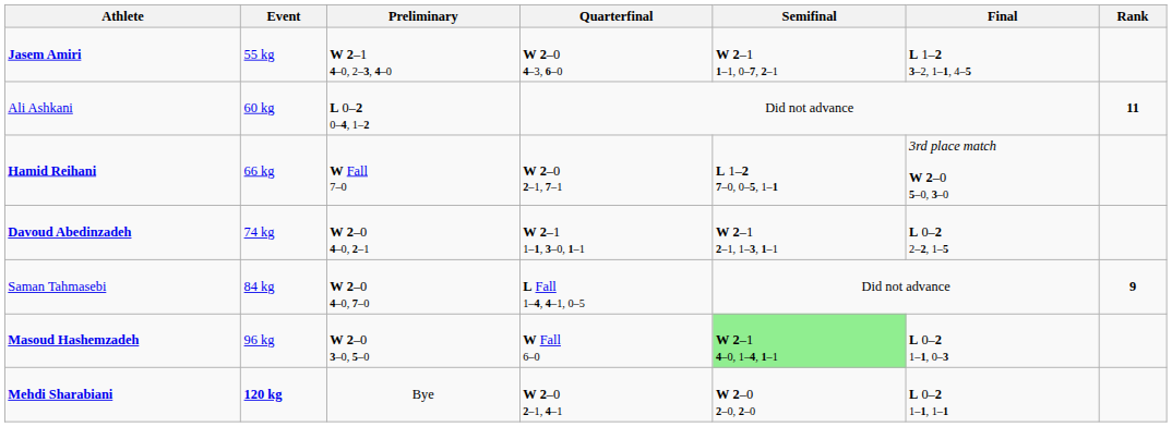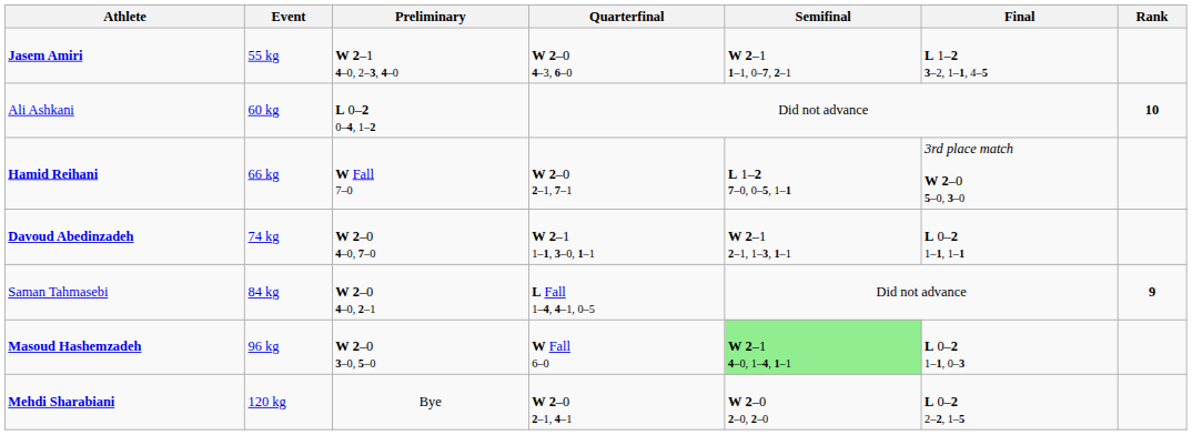 <table class="wikitable" width="98%" style="text-align:left; font-size:90%">
 <tr>
 <th width="11%">Athlete</th>
 <th width="4%">Event</th>
 <th width="9%">Preliminary</th>
 <th width="9%">Quarterfinal</th>
 <th width="9%">Semifinal</th>
 <th width="9%">Final</th>
 <th width="3%">Rank</th>
 </tr>
 <tr>
 <td><strong><a href='#'>Jasem Amiri</a></strong></td>
 <td><a href='#'>55 kg</a></td>
 <td><br><strong>W</strong> <strong>2</strong>–1<br><small><strong>4</strong>–0, 2–<strong>3</strong>, <strong>4</strong>–0</small></td>
 <td><br><strong>W</strong> <strong>2</strong>–0<br><small><strong>4</strong>–3, <strong>6</strong>–0</small></td>
 <td><br><strong>W</strong> <strong>2</strong>–1<br><small><strong>1</strong>–1, 0–<strong>7</strong>, <strong>2</strong>–1</small></td>
 <td><br><strong>L</strong> 1–<strong>2</strong><br><small><strong>3</strong>–2, 1–<strong>1</strong>, 4–<strong>5</strong></small></td>
 <td align=center></td>
 </tr>
 <tr>
 <td><a href='#'>Ali Ashkani</a></td>
 <td><a href='#'>60 kg</a></td>
 <td><br><strong>L</strong> 0–<strong>2</strong><br><small>0–<strong>4</strong>, 1–<strong>2</strong></small></td>
 <td colspan=3 align=center>Did not advance</td>
-<td align=center><strong>11</strong></td>
+<td align=center><strong>10</strong></td>
 </tr>
 <tr>
 <td><strong><a href='#'>Hamid Reihani</a></strong></td>
 <td><a href='#'>66 kg</a></td>
 <td><br><strong>W</strong> <a href='#'>Fall</a><br><small>7–0</small></td>
 <td><br><strong>W</strong> <strong>2</strong>–0<br><small><strong>2</strong>–1, <strong>7</strong>–1</small></td>
 <td><br><strong>L</strong> 1–<strong>2</strong><br><small><strong>7</strong>–0, 0–<strong>5</strong>, 1–<strong>1</strong></small></td>
 <td><em>3rd place match</em><br><br><strong>W</strong> <strong>2</strong>–0<br><small><strong>5</strong>–0, <strong>3</strong>–0</small></td>
 <td align=center></td>
 </tr>
 <tr>
 <td><strong><a href='#'>Davoud Abedinzadeh</a></strong></td>
 <td><a href='#'>74 kg</a></td>
-<td><br><strong>W</strong> <strong>2</strong>–0<br><small><strong>4</strong>–0, <strong>2</strong>–1</small></td>
+<td><br><strong>W</strong> <strong>2</strong>–0<br><small><strong>4</strong>–0, <strong>7</strong>–0</small></td>
 <td><br><strong>W</strong> <strong>2</strong>–1<br><small>1–<strong>1</strong>, <strong>3</strong>–0, <strong>1</strong>–1</small></td>
 <td><br><strong>W</strong> <strong>2</strong>–1<br><small><strong>2</strong>–1, 1–<strong>3</strong>, <strong>1</strong>–1</small></td>
-<td><br><strong>L</strong> 0–<strong>2</strong><br><small>2–<strong>2</strong>, 1–<strong>5</strong></small></td>
+<td><br><strong>L</strong> 0–<strong>2</strong><br><small>1–<strong>1</strong>, 1–<strong>1</strong></small></td>
 <td align=center></td>
 </tr>
 <tr>
 <td><a href='#'>Saman Tahmasebi</a></td>
 <td><a href='#'>84 kg</a></td>
-<td><br><strong>W</strong> <strong>2</strong>–0<br><small><strong>4</strong>–0, <strong>7</strong>–0</small></td>
+<td><br><strong>W</strong> <strong>2</strong>–0<br><small><strong>4</strong>–0, <strong>2</strong>–1</small></td>
 <td><br><strong>L</strong> <a href='#'>Fall</a><br><small>1–<strong>4</strong>, <strong>4</strong>–1, 0–5</small></td>
 <td colspan=2 align=center>Did not advance</td>
 <td align=center><strong>9</strong></td>
 </tr>
 <tr>
 <td><strong><a href='#'>Masoud Hashemzadeh</a></strong></td>
 <td><a href='#'>96 kg</a></td>
 <td><br><strong>W</strong> <strong>2</strong>–0<br><small><strong>3</strong>–0, <strong>5</strong>–0</small></td>
 <td><br><strong>W</strong> <a href='#'>Fall</a><br><small>6–0</small></td>
 <td style="background: lightgreen;"><br><strong>W</strong> <strong>2</strong>–1<br><small><strong>4</strong>–0, 1–<strong>4</strong>, <strong>1</strong>–1</small></td>
 <td><br><strong>L</strong> 0–<strong>2</strong><br><small>1–<strong>1</strong>, 0–<strong>3</strong></small></td>
 <td align=center></td>
 </tr>
 <tr>
 <td><strong><a href='#'>Mehdi Sharabiani</a></strong></td>
-<td><strong><a href='#'>120 kg</a></strong></td>
+<td><a href='#'>120 kg</a></td>
 <td align=center>Bye</td>
 <td><br><strong>W</strong> <strong>2</strong>–0<br><small><strong>2</strong>–1, <strong>4</strong>–1</small></td>
 <td><br><strong>W</strong> <strong>2</strong>–0<br><small><strong>2</strong>–0, <strong>2</strong>–0</small></td>
-<td><br><strong>L</strong> 0–<strong>2</strong><br><small>1–<strong>1</strong>, 1–<strong>1</strong></small></td>
+<td><br><strong>L</strong> 0–<strong>2</strong><br><small>2–<strong>2</strong>, 1–<strong>5</strong></small></td>
 <td align=center></td>
 </tr>
 </table>
